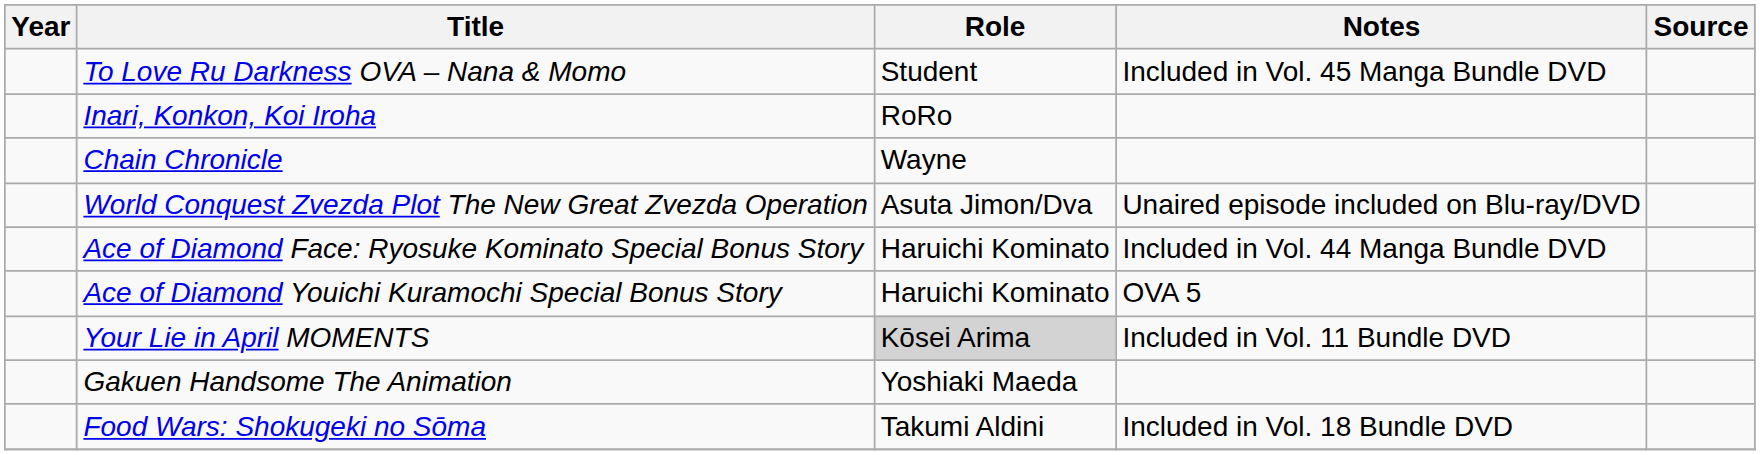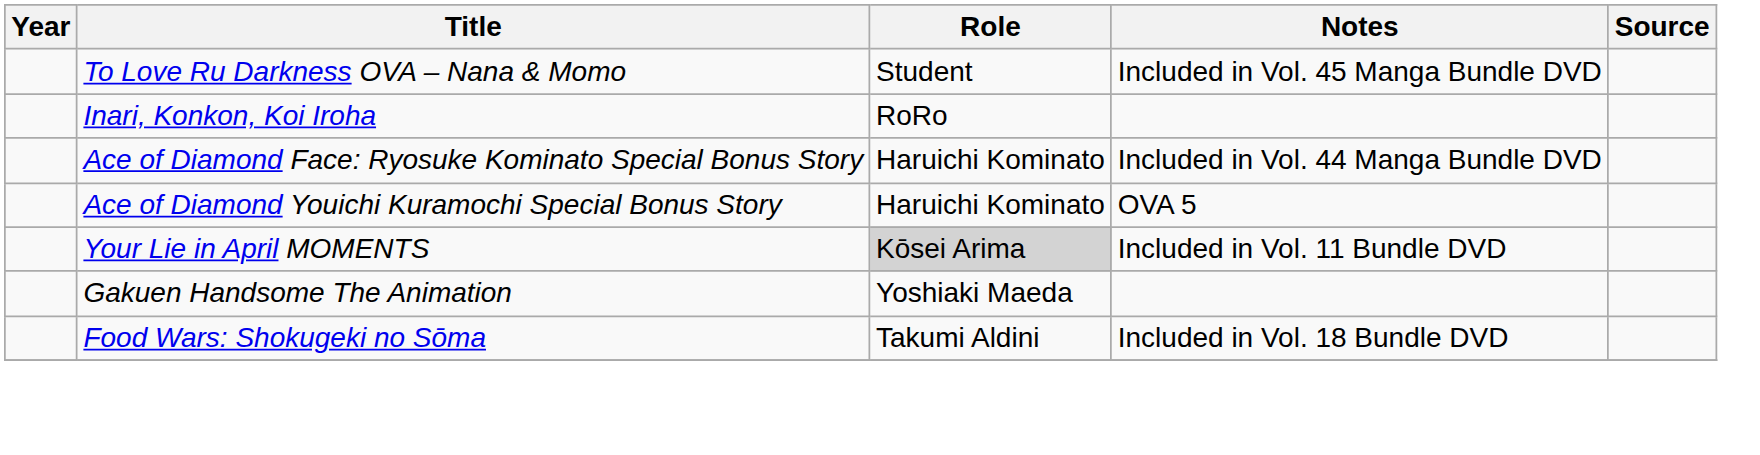 <table class="wikitable sortable">
 <tr>
 <th>Year</th>
 <th>Title</th>
 <th>Role</th>
 <th class="unsortable">Notes</th>
 <th class="unsortable">Source</th>
 </tr>
 <tr>
 <td></td>
 <td><em><a href='#'>To Love Ru Darkness</a> OVA – Nana & Momo</em></td>
 <td>Student</td>
 <td>Included in Vol. 45 Manga Bundle DVD</td>
 <td></td>
 </tr>
 <tr>
 <td></td>
 <td><em><a href='#'>Inari, Konkon, Koi Iroha</a></em></td>
 <td>RoRo</td>
 <td></td>
-<td></td>
-</tr>
-<tr>
-<td></td>
-<td><em><a href='#'>Chain Chronicle</a></em></td>
-<td>Wayne</td>
-<td></td>
-<td></td>
-</tr>
-<tr>
-<td></td>
-<td><em><a href='#'>World Conquest Zvezda Plot</a> The New Great Zvezda Operation</em></td>
-<td>Asuta Jimon/Dva</td>
-<td>Unaired episode included on Blu-ray/DVD</td>
 <td></td>
 </tr>
 <tr>
 <td></td>
 <td><em><a href='#'>Ace of Diamond</a> Face: Ryosuke Kominato Special Bonus Story</em></td>
 <td>Haruichi Kominato</td>
 <td>Included in Vol. 44 Manga Bundle DVD</td>
 <td></td>
 </tr>
 <tr>
 <td></td>
 <td><em><a href='#'>Ace of Diamond</a> Youichi Kuramochi Special Bonus Story</em></td>
 <td>Haruichi Kominato</td>
 <td>OVA 5</td>
 <td></td>
 </tr>
 <tr>
 <td></td>
 <td><em><a href='#'>Your Lie in April</a> MOMENTS</em></td>
 <td style="background: lightgrey;">Kōsei Arima</td>
 <td>Included in Vol. 11 Bundle DVD</td>
 <td></td>
 </tr>
 <tr>
 <td></td>
 <td><em>Gakuen Handsome The Animation</em></td>
 <td>Yoshiaki Maeda</td>
 <td></td>
 <td></td>
 </tr>
 <tr>
 <td></td>
 <td><em><a href='#'>Food Wars: Shokugeki no Sōma</a></em></td>
 <td>Takumi Aldini</td>
 <td>Included in Vol. 18 Bundle DVD</td>
 <td></td>
 </tr>
 <tr>
 </tr>
 </table>
